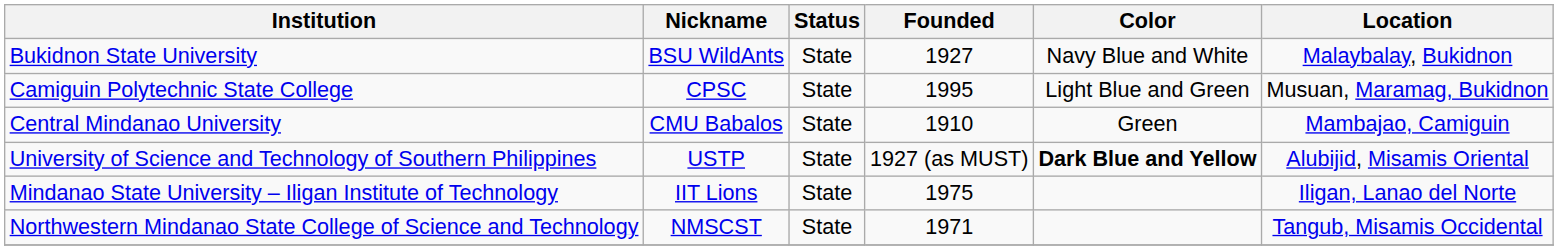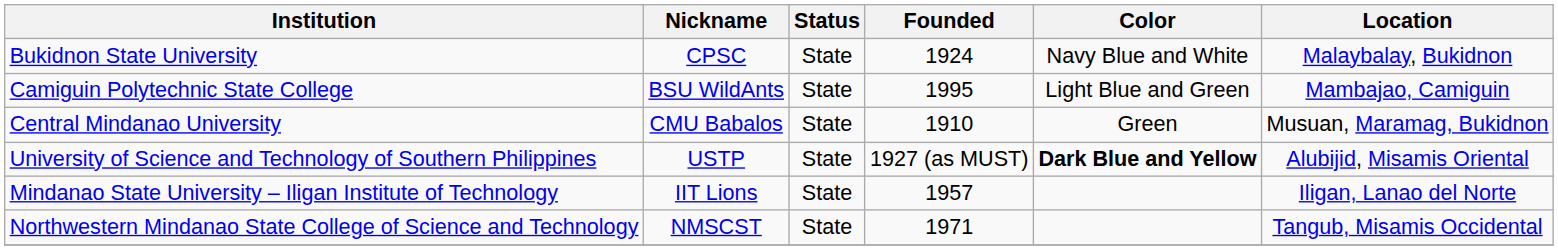 <table class="wikitable sortable">
 <tr>
 <th>Institution</th>
 <th>Nickname</th>
 <th>Status</th>
 <th>Founded</th>
 <th>Color</th>
 <th>Location</th>
 </tr>
 <tr>
 <td><a href='#'>Bukidnon State University</a></td>
-<td align="center"><a href='#'>BSU WildAnts</a></td>
+<td align="center"><a href='#'>CPSC</a></td>
 <td align="center">State</td>
-<td align="center">1927</td>
+<td align="center">1924</td>
 <td align="center">Navy Blue and White</td>
 <td align="center"><a href='#'>Malaybalay</a>, <a href='#'>Bukidnon</a></td>
 </tr>
 <tr>
 <td><a href='#'>Camiguin Polytechnic State College</a></td>
-<td align="center"><a href='#'>CPSC</a></td>
+<td align="center"><a href='#'>BSU WildAnts</a></td>
 <td align="center">State</td>
 <td align="center">1995</td>
 <td align="center">Light Blue and Green</td>
-<td align="center">Musuan, <a href='#'>Maramag, Bukidnon</a></td>
+<td align="center"><a href='#'>Mambajao, Camiguin</a></td>
 </tr>
 <tr>
 <td><a href='#'>Central Mindanao University</a></td>
 <td align="center"><a href='#'>CMU Babalos</a></td>
 <td align="center">State</td>
 <td align="center">1910</td>
 <td align="center">Green</td>
-<td align="center"><a href='#'>Mambajao, Camiguin</a></td>
+<td align="center">Musuan, <a href='#'>Maramag, Bukidnon</a></td>
 </tr>
 <tr>
 <td><a href='#'>University of Science and Technology of Southern Philippines</a></td>
 <td align="center"><a href='#'>USTP</a></td>
 <td align="center">State</td>
 <td align="center">1927 (as MUST)</td>
 <td align="center"><strong>Dark Blue and Yellow</strong></td>
 <td align="center"><a href='#'>Alubijid</a>, <a href='#'>Misamis Oriental</a></td>
 </tr>
 <tr>
 <td><a href='#'>Mindanao State University – Iligan Institute of Technology</a></td>
 <td align="center"><a href='#'>IIT Lions</a></td>
 <td align="center">State</td>
-<td align="center">1975</td>
+<td align="center">1957</td>
 <td align="center"></td>
 <td align="center"><a href='#'>Iligan, Lanao del Norte</a></td>
 </tr>
 <tr>
 <td><a href='#'>Northwestern Mindanao State College of Science and Technology</a></td>
 <td align="center"><a href='#'>NMSCST</a></td>
 <td align="center">State</td>
 <td align="center">1971</td>
 <td align="center"></td>
 <td align="center"><a href='#'>Tangub, Misamis Occidental</a></td>
 </tr>
 <tr>
 </tr>
 </table>
